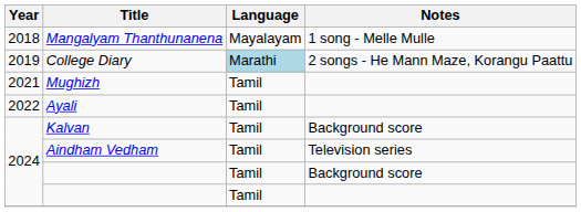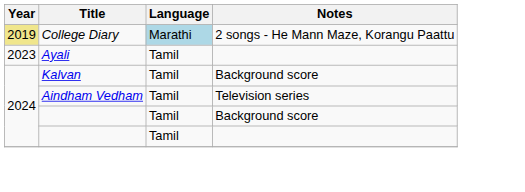 <table class="wikitable">
 <tr>
 <th>Year</th>
 <th>Title</th>
 <th>Language</th>
 <th>Notes</th>
 </tr>
 <tr>
-<td>2018</td>
-<td><em><a href='#'>Mangalyam Thanthunanena</a></em></td>
-<td>Mayalayam</td>
-<td>1 song - Melle Mulle</td>
-</tr>
-<tr>
-<td>2019</td>
+<td style="background: khaki;">2019</td>
 <td><em>College Diary</em></td>
 <td style="background: lightblue;">Marathi</td>
 <td>2 songs - He Mann Maze, Korangu Paattu</td>
 </tr>
 <tr>
-<td>2021</td>
-<td><em><a href='#'>Mughizh</a></em></td>
-<td>Tamil</td>
-<td></td>
-</tr>
-<tr>
-<td>2022</td>
+<td>2023</td>
 <td><em><a href='#'>Ayali</a></em></td>
 <td>Tamil</td>
 <td></td>
 </tr>
 <tr>
 <td rowspan="4">2024</td>
 <td><em><a href='#'>Kalvan</a></em></td>
 <td>Tamil</td>
 <td>Background score</td>
 </tr>
 <tr>
 <td><em><a href='#'>Aindham Vedham</a></em></td>
 <td>Tamil</td>
 <td>Television series</td>
 </tr>
 <tr>
 <td></td>
 <td>Tamil</td>
 <td>Background score</td>
 </tr>
 <tr>
 <td></td>
 <td>Tamil</td>
 <td></td>
 </tr>
 <tr>
 </tr>
 </table>
